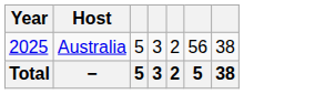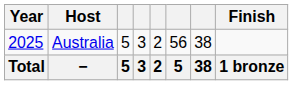 <table class="wikitable" style="text-align: center;">
 <tr>
 <th>Year</th>
 <th>Host</th>
 <th></th>
 <th></th>
 <th></th>
 <th></th>
 <th></th>
+<th>Finish</th>
 </tr>
 <tr>
 <td align=left><a href='#'>2025</a></td>
 <td><a href='#'>Australia</a></td>
 <td>5</td>
 <td>3</td>
 <td>2</td>
 <td>56</td>
 <td>38</td>
+<td></td>
 </tr>
 <tr>
 <th>Total</th>
 <th>−</th>
 <th>5</th>
 <th>3</th>
 <th>2</th>
 <th>5</th>
 <th>38</th>
+<th>1 bronze</th>
 </tr>
 </table>
